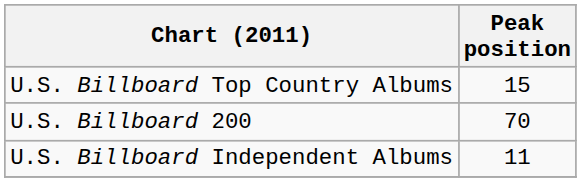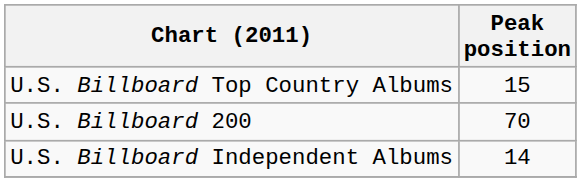 <table class="wikitable">
 <tr>
 <th>Chart (2011)</th>
 <th>Peak<br>position</th>
 </tr>
 <tr>
 <td>U.S. <em>Billboard</em> Top Country Albums</td>
 <td align="center">15</td>
 </tr>
 <tr>
 <td>U.S. <em>Billboard</em> 200</td>
 <td align="center">70</td>
 </tr>
 <tr>
 <td>U.S. <em>Billboard</em> Independent Albums</td>
-<td align="center">11</td>
+<td align="center">14</td>
 </tr>
 <tr>
 </tr>
 </table>
